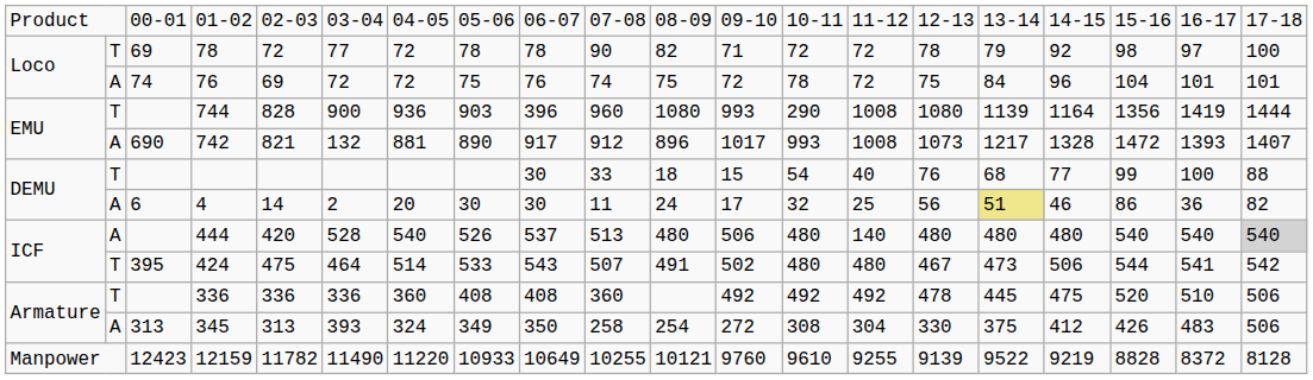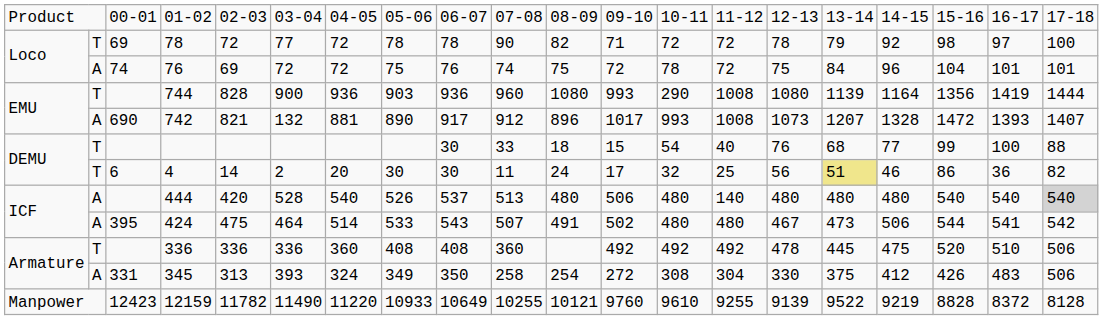 <table class="wikitable">
 <tr>
 <td colspan="2">Product</td>
 <td>00-01</td>
 <td>01-02</td>
 <td>02-03</td>
 <td>03-04</td>
 <td>04-05</td>
 <td>05-06</td>
 <td>06-07</td>
 <td>07-08</td>
 <td>08-09</td>
 <td>09-10</td>
 <td>10-11</td>
 <td>11-12</td>
 <td>12-13</td>
 <td>13-14</td>
 <td>14-15</td>
 <td>15-16</td>
 <td>16-17</td>
 <td>17-18</td>
 </tr>
 <tr>
 <td rowspan="2">Loco</td>
 <td>T</td>
 <td>69</td>
 <td>78</td>
 <td>72</td>
 <td>77</td>
 <td>72</td>
 <td>78</td>
 <td>78</td>
 <td>90</td>
 <td>82</td>
 <td>71</td>
 <td>72</td>
 <td>72</td>
 <td>78</td>
 <td>79</td>
 <td>92</td>
 <td>98</td>
 <td>97</td>
 <td>100</td>
 </tr>
 <tr>
 <td>A</td>
 <td>74</td>
 <td>76</td>
 <td>69</td>
 <td>72</td>
 <td>72</td>
 <td>75</td>
 <td>76</td>
 <td>74</td>
 <td>75</td>
 <td>72</td>
 <td>78</td>
 <td>72</td>
 <td>75</td>
 <td>84</td>
 <td>96</td>
 <td>104</td>
 <td>101</td>
 <td>101</td>
 </tr>
 <tr>
 <td rowspan="2">EMU</td>
 <td>T</td>
 <td></td>
 <td>744</td>
 <td>828</td>
 <td>900</td>
 <td>936</td>
 <td>903</td>
-<td>396</td>
+<td>936</td>
 <td>960</td>
 <td>1080</td>
 <td>993</td>
 <td>290</td>
 <td>1008</td>
 <td>1080</td>
 <td>1139</td>
 <td>1164</td>
 <td>1356</td>
 <td>1419</td>
 <td>1444</td>
 </tr>
 <tr>
 <td>A</td>
 <td>690</td>
 <td>742</td>
 <td>821</td>
 <td>132</td>
 <td>881</td>
 <td>890</td>
 <td>917</td>
 <td>912</td>
 <td>896</td>
 <td>1017</td>
 <td>993</td>
 <td>1008</td>
 <td>1073</td>
-<td>1217</td>
+<td>1207</td>
 <td>1328</td>
 <td>1472</td>
 <td>1393</td>
 <td>1407</td>
 </tr>
 <tr>
 <td rowspan="2">DEMU</td>
 <td>T</td>
 <td></td>
 <td></td>
 <td></td>
 <td></td>
 <td></td>
 <td></td>
 <td>30</td>
 <td>33</td>
 <td>18</td>
 <td>15</td>
 <td>54</td>
 <td>40</td>
 <td>76</td>
 <td>68</td>
 <td>77</td>
 <td>99</td>
 <td>100</td>
 <td>88</td>
 </tr>
 <tr>
-<td>A</td>
+<td>T</td>
 <td>6</td>
 <td>4</td>
 <td>14</td>
 <td>2</td>
 <td>20</td>
 <td>30</td>
 <td>30</td>
 <td>11</td>
 <td>24</td>
 <td>17</td>
 <td>32</td>
 <td>25</td>
 <td>56</td>
 <td style="background: khaki;">51</td>
 <td>46</td>
 <td>86</td>
 <td>36</td>
 <td>82</td>
 </tr>
 <tr>
 <td rowspan="2">ICF</td>
 <td>A</td>
 <td></td>
 <td>444</td>
 <td>420</td>
 <td>528</td>
 <td>540</td>
 <td>526</td>
 <td>537</td>
 <td>513</td>
 <td>480</td>
 <td>506</td>
 <td>480</td>
 <td>140</td>
 <td>480</td>
 <td>480</td>
 <td>480</td>
 <td>540</td>
 <td>540</td>
 <td style="background: lightgrey;">540</td>
 </tr>
 <tr>
-<td>T</td>
+<td>A</td>
 <td>395</td>
 <td>424</td>
 <td>475</td>
 <td>464</td>
 <td>514</td>
 <td>533</td>
 <td>543</td>
 <td>507</td>
 <td>491</td>
 <td>502</td>
 <td>480</td>
 <td>480</td>
 <td>467</td>
 <td>473</td>
 <td>506</td>
 <td>544</td>
 <td>541</td>
 <td>542</td>
 </tr>
 <tr>
 <td rowspan="2">Armature</td>
 <td>T</td>
 <td></td>
 <td>336</td>
 <td>336</td>
 <td>336</td>
 <td>360</td>
 <td>408</td>
 <td>408</td>
 <td>360</td>
 <td></td>
 <td>492</td>
 <td>492</td>
 <td>492</td>
 <td>478</td>
 <td>445</td>
 <td>475</td>
 <td>520</td>
 <td>510</td>
 <td>506</td>
 </tr>
 <tr>
 <td>A</td>
-<td>313</td>
+<td>331</td>
 <td>345</td>
 <td>313</td>
 <td>393</td>
 <td>324</td>
 <td>349</td>
 <td>350</td>
 <td>258</td>
 <td>254</td>
 <td>272</td>
 <td>308</td>
 <td>304</td>
 <td>330</td>
 <td>375</td>
 <td>412</td>
 <td>426</td>
 <td>483</td>
 <td>506</td>
 </tr>
 <tr>
 <td colspan="2">Manpower</td>
 <td>12423</td>
 <td>12159</td>
 <td>11782</td>
 <td>11490</td>
 <td>11220</td>
 <td>10933</td>
 <td>10649</td>
 <td>10255</td>
 <td>10121</td>
 <td>9760</td>
 <td>9610</td>
 <td>9255</td>
 <td>9139</td>
 <td>9522</td>
 <td>9219</td>
 <td>8828</td>
 <td>8372</td>
 <td>8128</td>
 </tr>
 </table>
